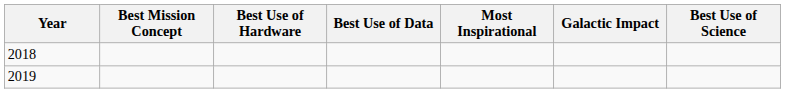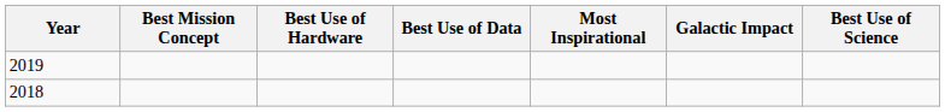 <table class="wikitable">
 <tr>
 <th scope="col" width="100">Year</th>
 <th scope="col" width="120">Best Mission Concept</th>
 <th scope="col" width="120">Best Use of Hardware</th>
 <th scope="col" width="120">Best Use of Data</th>
 <th scope="col" width="120">Most Inspirational</th>
 <th scope="col" width="120">Galactic Impact</th>
 <th scope="col" width="120">Best Use of Science</th>
 </tr>
 <tr>
+<td>2019</td>
+<td></td>
+<td></td>
+<td></td>
+<td></td>
+<td></td>
+<td></td>
+</tr>
+<tr>
 <td>2018</td>
 <td></td>
 <td></td>
 <td></td>
 <td></td>
 <td></td>
 <td></td>
 </tr>
-<tr>
-<td>2019</td>
-<td></td>
-<td></td>
-<td></td>
-<td></td>
-<td></td>
-<td></td>
-</tr>
 </table>
